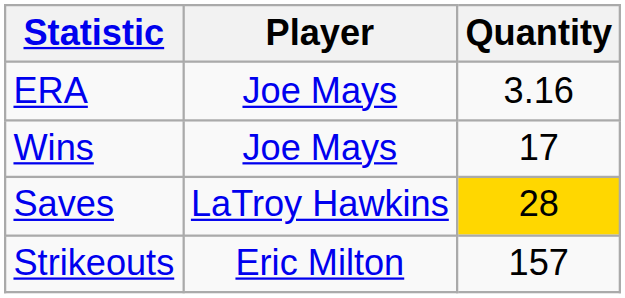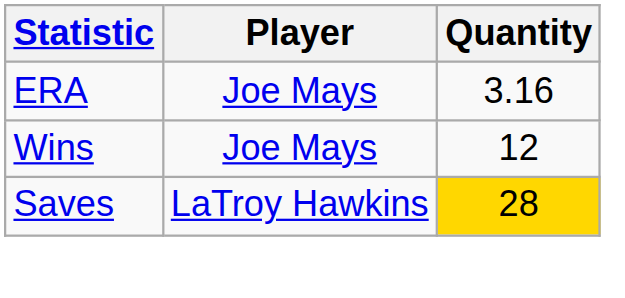 <table class="wikitable" style="text-align: center;">
 <tr>
 <th><a href='#'>Statistic</a></th>
 <th>Player</th>
 <th>Quantity</th>
 </tr>
 <tr>
 <td align="left"><a href='#'>ERA</a></td>
 <td><a href='#'>Joe Mays</a></td>
 <td>3.16</td>
 </tr>
 <tr>
 <td align="left"><a href='#'>Wins</a></td>
 <td><a href='#'>Joe Mays</a></td>
-<td>17</td>
+<td>12</td>
 </tr>
 <tr>
 <td align="left"><a href='#'>Saves</a></td>
 <td><a href='#'>LaTroy Hawkins</a></td>
 <td style="background: gold;">28</td>
 </tr>
-<tr>
-<td align="left"><a href='#'>Strikeouts</a></td>
-<td><a href='#'>Eric Milton</a></td>
-<td>157</td>
-</tr>
 </table>
